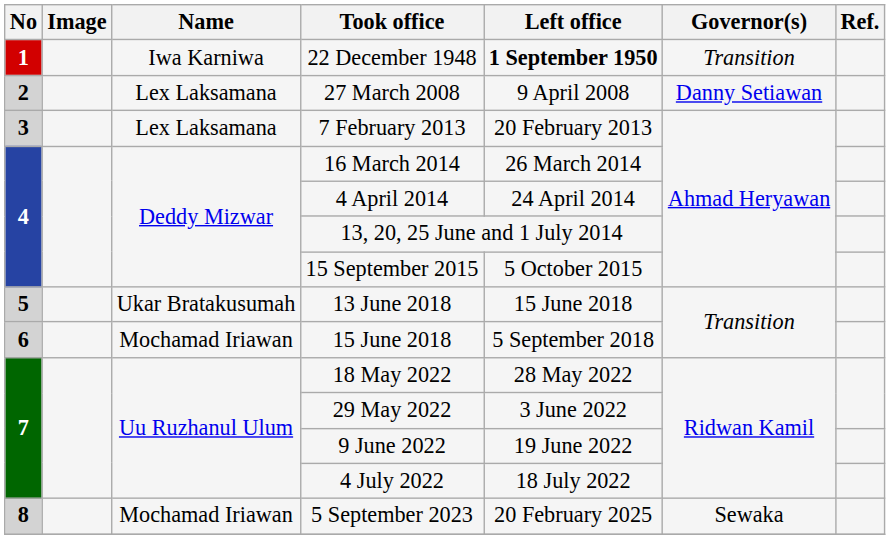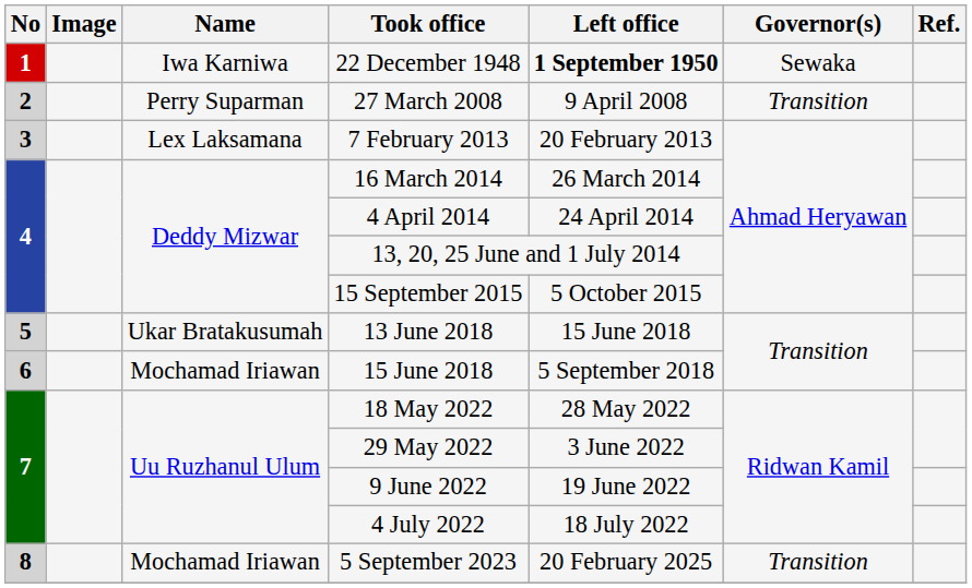 <table class="wikitable" style="background:#f5f5f5; float:center; text-align:center">
 <tr>
 <th>No</th>
 <th>Image</th>
 <th>Name</th>
 <th>Took office</th>
 <th>Left office</th>
 <th>Governor(s)</th>
 <th>Ref.</th>
 </tr>
 <tr>
 <th style="background:#D20000;color:white">1</th>
 <td></td>
 <td><span>Iwa Karniwa</span></td>
 <td>22 December 1948</td>
 <td><strong>1 September 1950</strong></td>
-<td><em>Transition</em></td>
+<td>Sewaka</td>
 <td></td>
 </tr>
 <tr>
 <th style="background:#d3d3d3">2</th>
 <td></td>
-<td><span>Lex Laksamana</span></td>
+<td><span>Perry Suparman</span></td>
 <td>27 March 2008</td>
 <td>9 April 2008</td>
-<td><a href='#'>Danny Setiawan</a></td>
+<td><em>Transition</em></td>
 <td></td>
 </tr>
 <tr>
 <th style="background:#d3d3d3">3</th>
 <td></td>
 <td><span>Lex Laksamana</span></td>
 <td>7 February 2013</td>
 <td>20 February 2013</td>
 <td rowspan="5"><a href='#'>Ahmad Heryawan</a></td>
 <td></td>
 </tr>
 <tr>
 <th style="background:#2643A3;color:white" rowspan="4">4</th>
 <td rowspan="4"></td>
 <td rowspan="4"><span><a href='#'>Deddy Mizwar</a></span></td>
 <td>16 March 2014</td>
 <td>26 March 2014</td>
 <td></td>
 </tr>
 <tr>
 <td>4 April 2014</td>
 <td>24 April 2014</td>
 <td></td>
 </tr>
 <tr>
 <td colspan="2">13, 20, 25 June and 1 July 2014</td>
 <td></td>
 </tr>
 <tr>
 <td>15 September 2015</td>
 <td>5 October 2015</td>
 <td></td>
 </tr>
 <tr>
 <th style="background:#d3d3d3">5</th>
 <td></td>
 <td><span>Ukar Bratakusumah</span></td>
 <td>13 June 2018</td>
 <td>15 June 2018</td>
 <td rowspan="2"><em>Transition</em></td>
 <td></td>
 </tr>
 <tr>
 <th style="background:#d3d3d3">6</th>
 <td></td>
 <td><span>Mochamad Iriawan</span></td>
 <td>15 June 2018</td>
 <td>5 September 2018</td>
 <td></td>
 </tr>
 <tr>
 <th style="background:#006600;color:white" rowspan="4">7</th>
 <td rowspan="4"></td>
 <td rowspan="4"><span><a href='#'>Uu Ruzhanul Ulum</a></span></td>
 <td>18 May 2022</td>
 <td>28 May 2022</td>
 <td rowspan="4"><a href='#'>Ridwan Kamil</a></td>
 <td rowspan="2"></td>
 </tr>
 <tr>
 <td>29 May 2022</td>
 <td>3 June 2022</td>
 </tr>
 <tr>
 <td>9 June 2022</td>
 <td>19 June 2022</td>
 <td></td>
 </tr>
 <tr>
 <td>4 July 2022</td>
 <td>18 July 2022</td>
 <td></td>
 </tr>
 <tr>
 <th style="background:#d3d3d3">8</th>
 <td></td>
 <td><span>Mochamad Iriawan</span></td>
 <td>5 September 2023</td>
 <td>20 February 2025</td>
-<td>Sewaka</td>
+<td><em>Transition</em></td>
 <td></td>
 </tr>
 <tr>
 </tr>
 </table>
